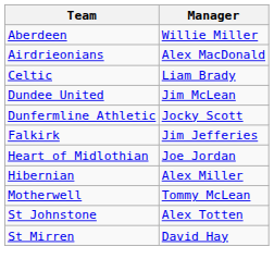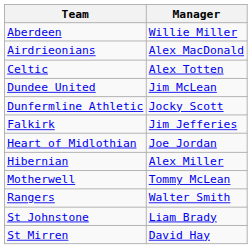 <table class="wikitable sortable">
 <tr>
 <th>Team</th>
 <th>Manager</th>
 </tr>
 <tr>
 <td><a href='#'>Aberdeen</a></td>
 <td> <a href='#'>Willie Miller</a></td>
 </tr>
 <tr>
 <td><a href='#'>Airdrieonians</a></td>
 <td> <a href='#'>Alex MacDonald</a></td>
 </tr>
 <tr>
 <td><a href='#'>Celtic</a></td>
-<td> <a href='#'>Liam Brady</a></td>
+<td> <a href='#'>Alex Totten</a></td>
 </tr>
 <tr>
 <td><a href='#'>Dundee United</a></td>
 <td> <a href='#'>Jim McLean</a></td>
 </tr>
 <tr>
 <td><a href='#'>Dunfermline Athletic</a></td>
 <td> <a href='#'>Jocky Scott</a></td>
 </tr>
 <tr>
 <td><a href='#'>Falkirk</a></td>
 <td> <a href='#'>Jim Jefferies</a></td>
 </tr>
 <tr>
 <td><a href='#'>Heart of Midlothian</a></td>
 <td> <a href='#'>Joe Jordan</a></td>
 </tr>
 <tr>
 <td><a href='#'>Hibernian</a></td>
 <td> <a href='#'>Alex Miller</a></td>
 </tr>
 <tr>
 <td><a href='#'>Motherwell</a></td>
 <td> <a href='#'>Tommy McLean</a></td>
 </tr>
 <tr>
+<td><a href='#'>Rangers</a></td>
+<td> <a href='#'>Walter Smith</a></td>
+</tr>
+<tr>
 <td><a href='#'>St Johnstone</a></td>
-<td> <a href='#'>Alex Totten</a></td>
+<td> <a href='#'>Liam Brady</a></td>
 </tr>
 <tr>
 <td><a href='#'>St Mirren</a></td>
 <td> <a href='#'>David Hay</a></td>
 </tr>
 </table>
